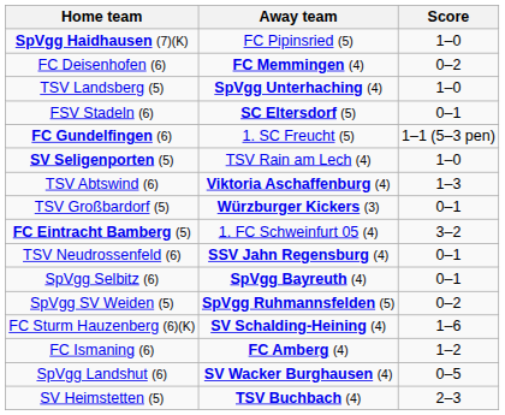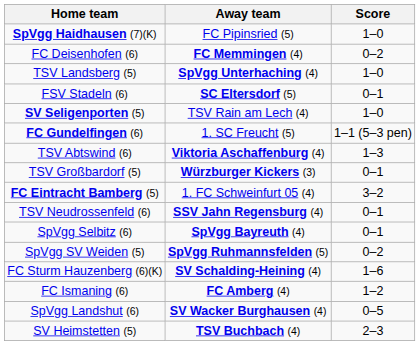 <table class="wikitable" style="text-align: center">
 <tr>
 <th>Home team</th>
 <th>Away team</th>
 <th>Score</th>
 </tr>
 <tr>
 <td><strong><a href='#'>SpVgg Haidhausen</a></strong> <small>(7)(K)</small></td>
 <td><a href='#'>FC Pipinsried</a> <small>(5)</small></td>
 <td>1–0</td>
 </tr>
 <tr>
 <td><a href='#'>FC Deisenhofen</a> <small>(6)</small></td>
 <td><strong><a href='#'>FC Memmingen</a></strong> <small>(4)</small></td>
 <td>0–2</td>
 </tr>
 <tr>
 <td><a href='#'>TSV Landsberg</a> <small>(5)</small></td>
 <td><strong><a href='#'>SpVgg Unterhaching</a></strong> <small>(4)</small></td>
 <td>1–0</td>
 </tr>
 <tr>
 <td><a href='#'>FSV Stadeln</a> <small>(6)</small></td>
 <td><strong><a href='#'>SC Eltersdorf</a></strong> <small>(5)</small></td>
 <td>0–1</td>
 </tr>
 <tr>
+<td><strong><a href='#'>SV Seligenporten</a></strong> <small>(5)</small></td>
+<td><a href='#'>TSV Rain am Lech</a> <small>(4)</small></td>
+<td>1–0</td>
+</tr>
+<tr>
 <td><strong><a href='#'>FC Gundelfingen</a></strong> <small>(6)</small></td>
 <td><a href='#'>1. SC Freucht</a> <small>(5)</small></td>
 <td>1–1 (5–3 pen)</td>
-</tr>
-<tr>
-<td><strong><a href='#'>SV Seligenporten</a></strong> <small>(5)</small></td>
-<td><a href='#'>TSV Rain am Lech</a> <small>(4)</small></td>
-<td>1–0</td>
 </tr>
 <tr>
 <td><a href='#'>TSV Abtswind</a> <small>(6)</small></td>
 <td><strong><a href='#'>Viktoria Aschaffenburg</a></strong> <small>(4)</small></td>
 <td>1–3</td>
 </tr>
 <tr>
 <td><a href='#'>TSV Großbardorf</a> <small>(5)</small></td>
 <td><strong><a href='#'>Würzburger Kickers</a></strong> <small>(3)</small></td>
 <td>0–1</td>
 </tr>
 <tr>
 <td><strong><a href='#'>FC Eintracht Bamberg</a></strong> <small>(5)</small></td>
 <td><a href='#'>1. FC Schweinfurt 05</a> <small>(4)</small></td>
 <td>3–2</td>
 </tr>
 <tr>
 <td><a href='#'>TSV Neudrossenfeld</a> <small>(6)</small></td>
 <td><strong><a href='#'>SSV Jahn Regensburg</a></strong> <small>(4)</small></td>
 <td>0–1</td>
 </tr>
 <tr>
 <td><a href='#'>SpVgg Selbitz</a> <small>(6)</small></td>
 <td><strong><a href='#'>SpVgg Bayreuth</a></strong> <small>(4)</small></td>
 <td>0–1</td>
 </tr>
 <tr>
 <td><a href='#'>SpVgg SV Weiden</a> <small>(5)</small></td>
 <td><strong><a href='#'>SpVgg Ruhmannsfelden</a></strong> <small>(5)</small></td>
 <td>0–2</td>
 </tr>
 <tr>
 <td><a href='#'>FC Sturm Hauzenberg</a> <small>(6)(K)</small></td>
 <td><strong><a href='#'>SV Schalding-Heining</a></strong> <small>(4)</small></td>
 <td>1–6</td>
 </tr>
 <tr>
 <td><a href='#'>FC Ismaning</a> <small>(6)</small></td>
 <td><strong><a href='#'>FC Amberg</a></strong> <small>(4)</small></td>
 <td>1–2</td>
 </tr>
 <tr>
 <td><a href='#'>SpVgg Landshut</a> <small>(6)</small></td>
 <td><strong><a href='#'>SV Wacker Burghausen</a></strong> <small>(4)</small></td>
 <td>0–5</td>
 </tr>
 <tr>
 <td><a href='#'>SV Heimstetten</a> <small>(5)</small></td>
 <td><strong><a href='#'>TSV Buchbach</a></strong> <small>(4)</small></td>
 <td>2–3</td>
 </tr>
 </table>
